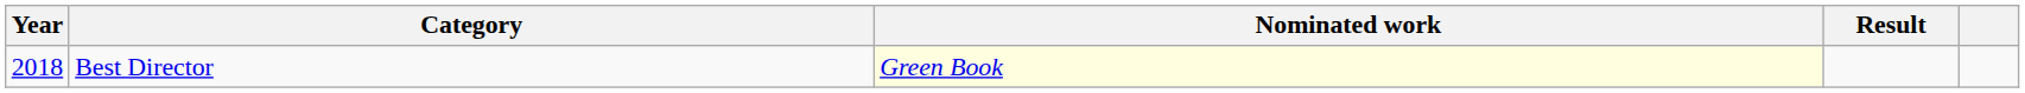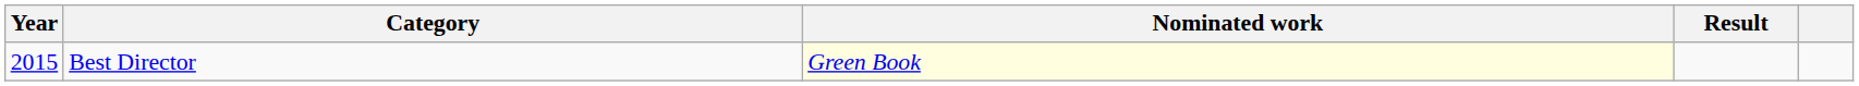 <table class="wikitable sortable">
 <tr>
 <th scope="col" style="width:1em;">Year</th>
 <th scope="col" style="width:33em;">Category</th>
 <th scope="col" style="width:39em;">Nominated work</th>
 <th scope="col" style="width:5em;">Result</th>
 <th scope="col" style="width:2em;" class="unsortable"></th>
 </tr>
 <tr>
-<td><a href='#'>2018</a></td>
+<td><a href='#'>2015</a></td>
 <td><a href='#'>Best Director</a></td>
 <td style="background: lightyellow;"><em><a href='#'>Green Book</a></em></td>
 <td></td>
 <td style="text-align:center;"></td>
 </tr>
 </table>
